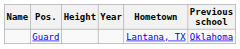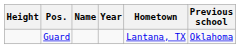 <table class="wikitable sortable" border="1">
 <tr>
+<th>Height</th>
+<th>Pos.</th>
 <th>Name</th>
-<th>Pos.</th>
-<th>Height</th>
 <th>Year</th>
 <th>Hometown</th>
 <th class="unsortable">Previous<br>school</th>
 </tr>
 <tr>
 <td></td>
 <td><a href='#'>Guard</a></td>
 <td></td>
 <td></td>
 <td><a href='#'>Lantana, TX</a></td>
 <td \}><a href='#'>Oklahoma</a></td>
 </tr>
 </table>
